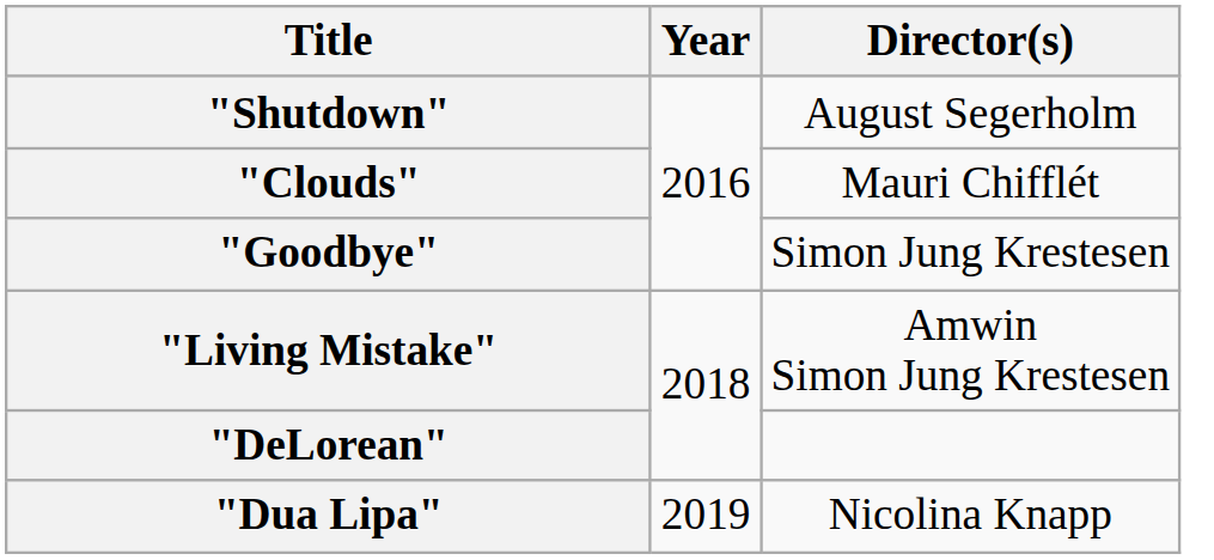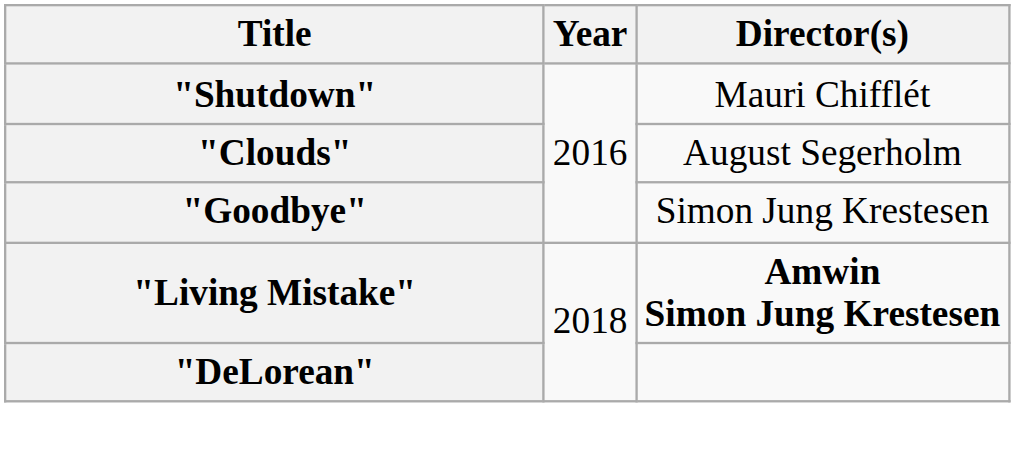 <table class="wikitable plainrowheaders" style="text-align:center">
 <tr>
 <th scope="col" style="width:14em">Title</th>
 <th scope="col">Year</th>
 <th scope="col">Director(s)</th>
 </tr>
 <tr>
 <th scope="row">"Shutdown"</th>
 <td rowspan="3">2016</td>
-<td>August Segerholm</td>
+<td>Mauri Chifflét</td>
 </tr>
 <tr>
 <th scope="row">"Clouds"</th>
-<td>Mauri Chifflét</td>
+<td>August Segerholm</td>
 </tr>
 <tr>
 <th scope="row">"Goodbye"</th>
 <td>Simon Jung Krestesen</td>
 </tr>
 <tr>
 <th scope="row">"Living Mistake"</th>
 <td rowspan="2">2018</td>
-<td>Amwin<br>Simon Jung Krestesen</td>
+<td><strong>Amwin<br>Simon Jung Krestesen</strong></td>
 </tr>
 <tr>
 <th scope="row">"DeLorean"</th>
 <td></td>
 </tr>
-<tr>
-<th scope="row">"Dua Lipa"</th>
-<td>2019</td>
-<td>Nicolina Knapp</td>
-</tr>
 </table>
